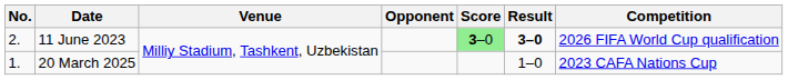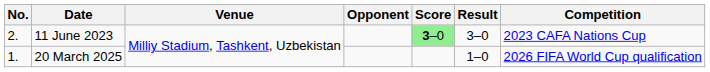 <table class="wikitable"; text-align: lef;">
 <tr>
 <th>No.</th>
 <th>Date</th>
 <th>Venue</th>
 <th>Opponent</th>
 <th>Score</th>
 <th>Result</th>
 <th>Competition</th>
 </tr>
 <tr>
 <td>2.</td>
 <td>11 June 2023</td>
 <td rowspan=2><a href='#'>Milliy Stadium</a>, <a href='#'>Tashkent</a>, Uzbekistan</td>
 <td></td>
 <td align=center style="background: lightgreen;"><strong>3</strong>–0</td>
-<td align=center><strong>3–0</strong></td>
-<td><a href='#'>2026 FIFA World Cup qualification</a></td>
+<td align=center>3–0</td>
+<td><a href='#'>2023 CAFA Nations Cup</a></td>
 </tr>
 <tr>
 <td>1.</td>
 <td>20 March 2025</td>
 <td></td>
 <td></td>
 <td align=center>1–0</td>
-<td><a href='#'>2023 CAFA Nations Cup</a></td>
+<td><a href='#'>2026 FIFA World Cup qualification</a></td>
 </tr>
 </table>
